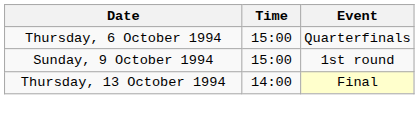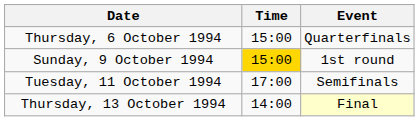 <table class = "wikitable" style="text-align:center;">
 <tr>
 <th width=220>Date</th>
 <th width=50>Time</th>
 <th width=100>Event</th>
 </tr>
 <tr>
 <td>Thursday, 6 October 1994</td>
 <td>15:00</td>
 <td>Quarterfinals</td>
 </tr>
 <tr>
 <td>Sunday, 9 October 1994</td>
-<td>15:00</td>
+<td style="background: gold;">15:00</td>
 <td>1st round</td>
+</tr>
+<tr>
+<td>Tuesday, 11 October 1994</td>
+<td>17:00</td>
+<td>Semifinals</td>
 </tr>
 <tr>
 <td>Thursday, 13 October 1994</td>
 <td>14:00</td>
 <td bgcolor=ffffcc>Final</td>
 </tr>
 </table>
